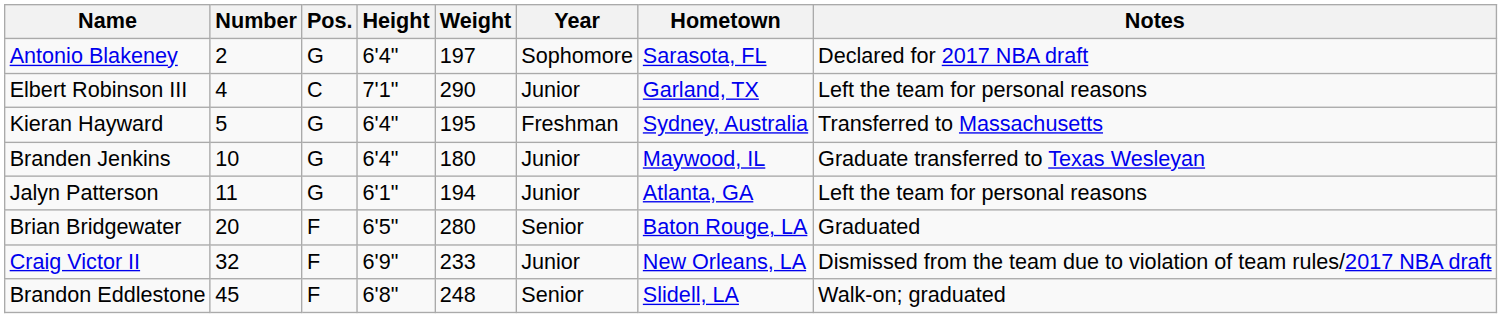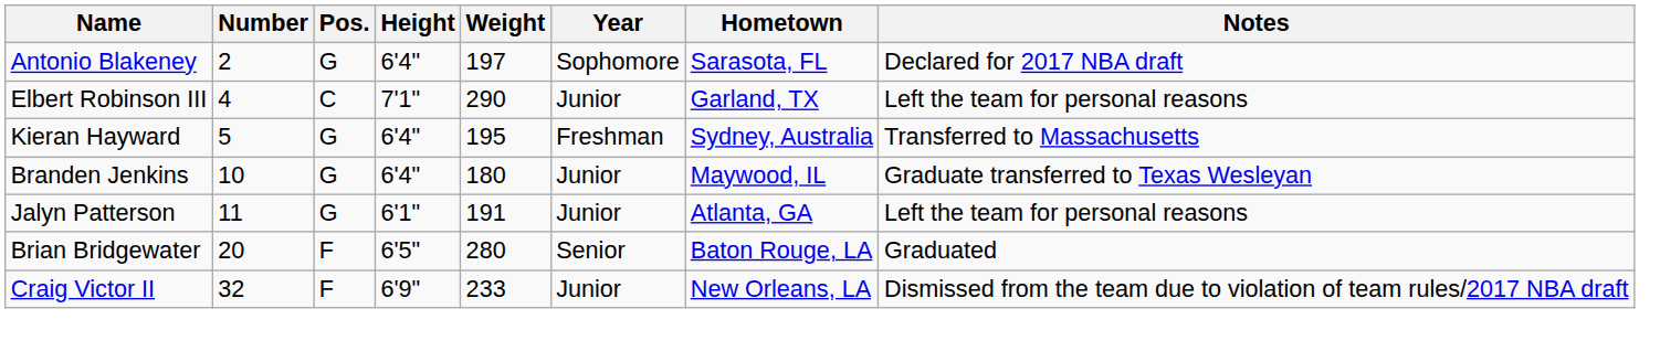 <table class="wikitable sortable" border="1">
 <tr>
 <th>Name</th>
 <th>Number</th>
 <th>Pos.</th>
 <th>Height</th>
 <th>Weight</th>
 <th>Year</th>
 <th>Hometown</th>
 <th class="unsortable">Notes</th>
 </tr>
 <tr>
 <td><a href='#'>Antonio Blakeney</a></td>
 <td>2</td>
 <td>G</td>
 <td>6'4"</td>
 <td>197</td>
 <td>Sophomore</td>
 <td><a href='#'>Sarasota, FL</a></td>
 <td>Declared for <a href='#'>2017 NBA draft</a></td>
 </tr>
 <tr>
 <td>Elbert Robinson III</td>
 <td>4</td>
 <td>C</td>
 <td>7'1"</td>
 <td>290</td>
 <td>Junior</td>
 <td><a href='#'>Garland, TX</a></td>
 <td>Left the team for personal reasons</td>
 </tr>
 <tr>
 <td>Kieran Hayward</td>
 <td>5</td>
 <td>G</td>
 <td>6'4"</td>
 <td>195</td>
 <td>Freshman</td>
 <td><a href='#'>Sydney, Australia</a></td>
 <td>Transferred to <a href='#'>Massachusetts</a></td>
 </tr>
 <tr>
 <td>Branden Jenkins</td>
 <td>10</td>
 <td>G</td>
 <td>6'4"</td>
 <td>180</td>
 <td>Junior</td>
 <td><a href='#'>Maywood, IL</a></td>
 <td>Graduate transferred to <a href='#'>Texas Wesleyan</a></td>
 </tr>
 <tr>
 <td>Jalyn Patterson</td>
 <td>11</td>
 <td>G</td>
 <td>6'1"</td>
-<td>194</td>
+<td>191</td>
 <td>Junior</td>
 <td><a href='#'>Atlanta, GA</a></td>
 <td>Left the team for personal reasons</td>
 </tr>
 <tr>
 <td>Brian Bridgewater</td>
 <td>20</td>
 <td>F</td>
 <td>6'5"</td>
 <td>280</td>
 <td>Senior</td>
 <td><a href='#'>Baton Rouge, LA</a></td>
 <td>Graduated</td>
 </tr>
 <tr>
 <td><a href='#'>Craig Victor II</a></td>
 <td>32</td>
 <td>F</td>
 <td>6'9"</td>
 <td>233</td>
 <td>Junior</td>
 <td><a href='#'>New Orleans, LA</a></td>
 <td>Dismissed from the team due to violation of team rules/<a href='#'>2017 NBA draft</a></td>
 </tr>
-<tr>
-<td>Brandon Eddlestone</td>
-<td>45</td>
-<td>F</td>
-<td>6'8"</td>
-<td>248</td>
-<td>Senior</td>
-<td><a href='#'>Slidell, LA</a></td>
-<td>Walk-on; graduated</td>
-</tr>
 </table>
